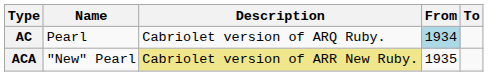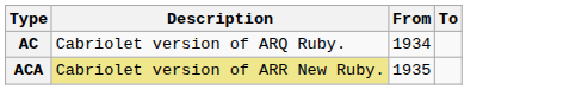 <table class="wikitable plainrowheaders">
 <tr>
 <th>Type</th>
-<th>Name</th>
 <th>Description</th>
 <th>From</th>
 <th>To</th>
 </tr>
 <tr>
 <th scope="row">AC</th>
-<td>Pearl</td>
 <td>Cabriolet version of ARQ Ruby.</td>
-<td style="background: lightblue;">1934</td>
+<td>1934</td>
 <td></td>
 </tr>
 <tr>
 <th scope="row">ACA</th>
-<td>"New" Pearl</td>
 <td style="background: khaki;">Cabriolet version of ARR New Ruby.</td>
 <td>1935</td>
 <td></td>
 </tr>
 </table>
